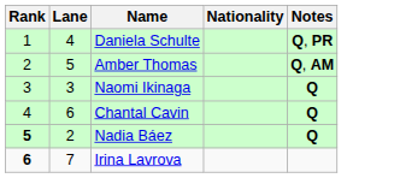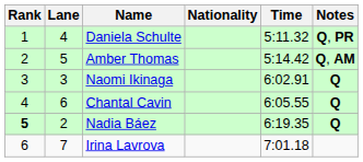 <table class="wikitable">
 <tr>
 <th>Rank</th>
 <th>Lane</th>
 <th>Name</th>
 <th>Nationality</th>
+<th>Time</th>
 <th>Notes</th>
 </tr>
 <tr bgcolor=ccffcc>
 <td align=center>1</td>
 <td align=center>4</td>
 <td><a href='#'>Daniela Schulte</a></td>
 <td></td>
+<td align=center>5:11.32</td>
 <td align=center><strong>Q</strong>, <strong>PR</strong></td>
 </tr>
 <tr bgcolor=ccffcc>
 <td align=center>2</td>
 <td align=center>5</td>
 <td><a href='#'>Amber Thomas</a></td>
 <td></td>
+<td align=center>5:14.42</td>
 <td align=center><strong>Q</strong>, <strong>AM</strong></td>
 </tr>
 <tr bgcolor=ccffcc>
 <td align=center>3</td>
 <td align=center>3</td>
 <td><a href='#'>Naomi Ikinaga</a></td>
 <td></td>
+<td align=center>6:02.91</td>
 <td align=center><strong>Q</strong></td>
 </tr>
 <tr bgcolor=ccffcc>
 <td align=center>4</td>
 <td align=center>6</td>
 <td><a href='#'>Chantal Cavin</a></td>
 <td></td>
+<td align=center>6:05.55</td>
 <td align=center><strong>Q</strong></td>
 </tr>
 <tr bgcolor=ccffcc>
 <td align=center><strong>5</strong></td>
 <td align=center>2</td>
 <td><a href='#'>Nadia Báez</a></td>
 <td></td>
+<td align=center>6:19.35</td>
 <td align=center><strong>Q</strong></td>
 </tr>
 <tr>
-<td align=center><strong>6</strong></td>
+<td align=center>6</td>
 <td align=center>7</td>
 <td><a href='#'>Irina Lavrova</a></td>
 <td></td>
+<td align=center>7:01.18</td>
 <td align=center></td>
 </tr>
 </table>
